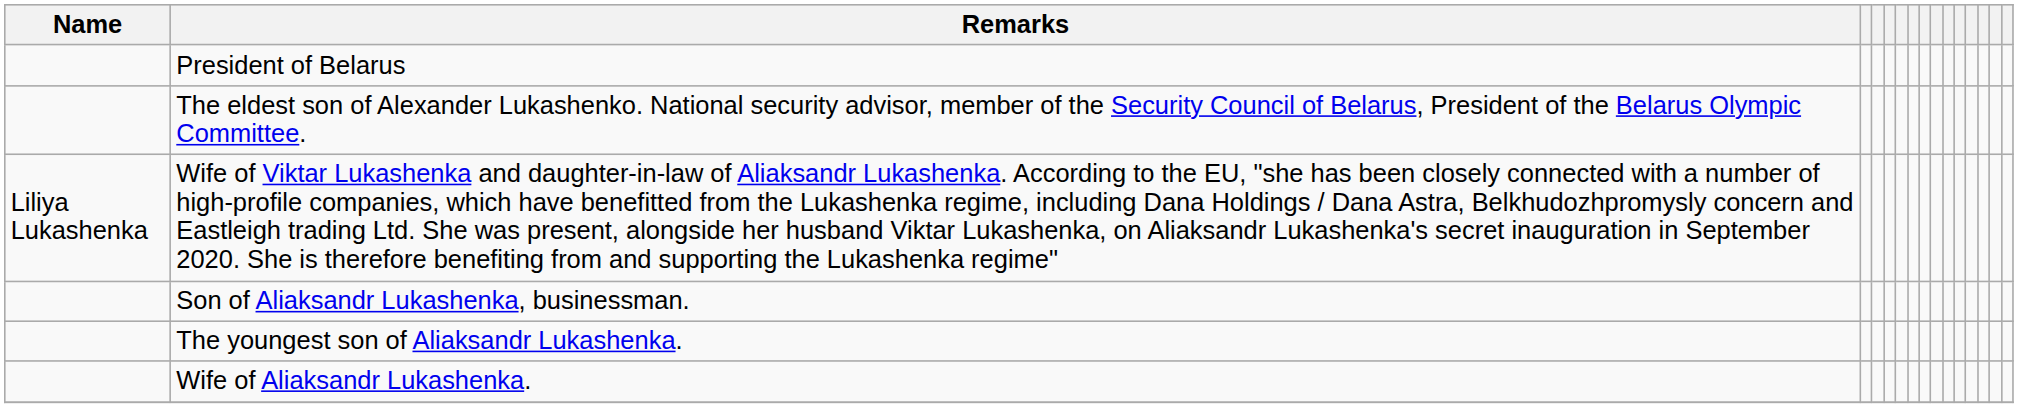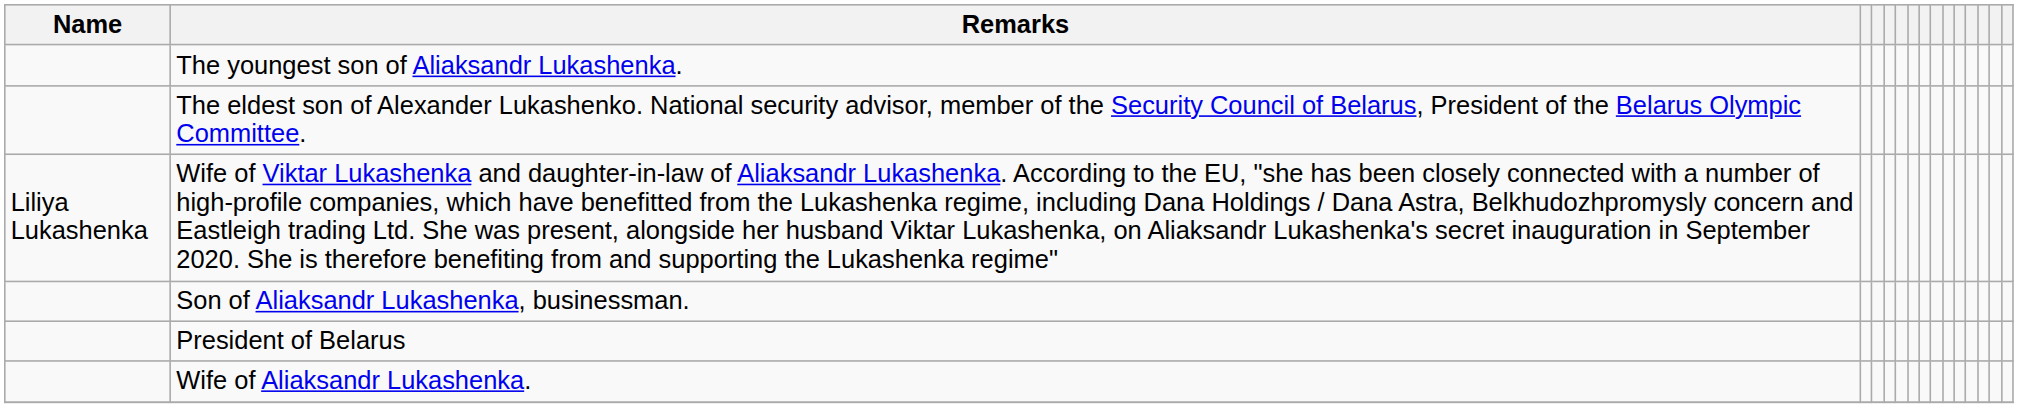 <table class="wikitable sortable" style="margin: auto">
 <tr>
 <th>Name</th>
 <th>Remarks</th>
 <th></th>
 <th></th>
 <th></th>
 <th></th>
 <th></th>
 <th></th>
 <th></th>
 <th></th>
 <th></th>
 <th></th>
 <th></th>
 <th></th>
 <th></th>
 </tr>
 <tr>
 <td></td>
-<td>President of Belarus</td>
+<td>The youngest son of <a href='#'>Aliaksandr Lukashenka</a>.</td>
+<td></td>
+<td></td>
+<td></td>
+<td></td>
 <td></td>
 <td style="text-align:center;"></td>
 <td></td>
-<td style="text-align:center;"></td>
-<td style="text-align:center;"></td>
-<td style="text-align:center;"></td>
-<td style="text-align:center;"></td>
-<td style="text-align:center;"></td>
-<td style="text-align:center;"></td>
-<td style="text-align:center;"></td>
-<td style="text-align:center;"></td>
-<td style="text-align:center;"></td>
+<td></td>
+<td></td>
+<td></td>
+<td></td>
+<td></td>
 <td></td>
 </tr>
 <tr>
 <td></td>
 <td>The eldest son of Alexander Lukashenko. National security advisor, member of the <a href='#'>Security Council of Belarus</a>, President of the <a href='#'>Belarus Olympic Committee</a>.</td>
 <td></td>
 <td style="text-align:center;"></td>
 <td></td>
 <td style="text-align:center;"></td>
 <td style="text-align:center;"></td>
 <td style="text-align:center;"></td>
 <td style="text-align:center;"></td>
 <td style="text-align:center;"></td>
 <td style="text-align:center;"></td>
 <td style="text-align:center;"></td>
 <td style="text-align:center;"></td>
 <td style="text-align:center;"></td>
 <td></td>
 </tr>
 <tr>
 <td data-sort-value=Lukashenka>Liliya Lukashenka</td>
 <td>Wife of <a href='#'>Viktar Lukashenka</a> and daughter-in-law of <a href='#'>Aliaksandr Lukashenka</a>. According to the EU, "she has been closely connected with a number of high-profile companies, which have benefitted from the Lukashenka regime, including Dana Holdings / Dana Astra, Belkhudozhpromysly concern and Eastleigh trading Ltd. She was present, alongside her husband Viktar Lukashenka, on Aliaksandr Lukashenka's secret inauguration in September 2020. She is therefore benefiting from and supporting the Lukashenka regime"</td>
 <td></td>
 <td></td>
 <td></td>
 <td style="text-align:center;"></td>
 <td></td>
 <td></td>
 <td></td>
 <td style="text-align:center;"></td>
 <td style="text-align:center;"></td>
 <td></td>
 <td></td>
 <td></td>
 <td></td>
 </tr>
 <tr>
 <td></td>
 <td>Son of <a href='#'>Aliaksandr Lukashenka</a>, businessman.</td>
 <td></td>
 <td></td>
 <td></td>
 <td style="text-align:center;"></td>
 <td></td>
 <td style="text-align:center;"></td>
 <td style="text-align:center;"></td>
 <td style="text-align:center;"></td>
 <td style="text-align:center;"></td>
 <td style="text-align:center;"></td>
 <td></td>
 <td></td>
 <td></td>
 </tr>
 <tr>
 <td></td>
-<td>The youngest son of <a href='#'>Aliaksandr Lukashenka</a>.</td>
-<td></td>
-<td></td>
-<td></td>
-<td></td>
+<td>President of Belarus</td>
 <td></td>
 <td style="text-align:center;"></td>
 <td></td>
-<td></td>
-<td></td>
-<td></td>
-<td></td>
-<td></td>
+<td style="text-align:center;"></td>
+<td style="text-align:center;"></td>
+<td style="text-align:center;"></td>
+<td style="text-align:center;"></td>
+<td style="text-align:center;"></td>
+<td style="text-align:center;"></td>
+<td style="text-align:center;"></td>
+<td style="text-align:center;"></td>
+<td style="text-align:center;"></td>
 <td></td>
 </tr>
 <tr>
 <td></td>
 <td>Wife of <a href='#'>Aliaksandr Lukashenka</a>.</td>
 <td></td>
 <td></td>
 <td></td>
 <td></td>
 <td></td>
 <td style="text-align:center;"></td>
 <td style="text-align:center;"></td>
 <td></td>
 <td></td>
 <td></td>
 <td style="text-align:center;"></td>
 <td style="text-align:center;"></td>
 <td style="text-align:center;"></td>
 </tr>
 <tr>
 </tr>
 </table>
